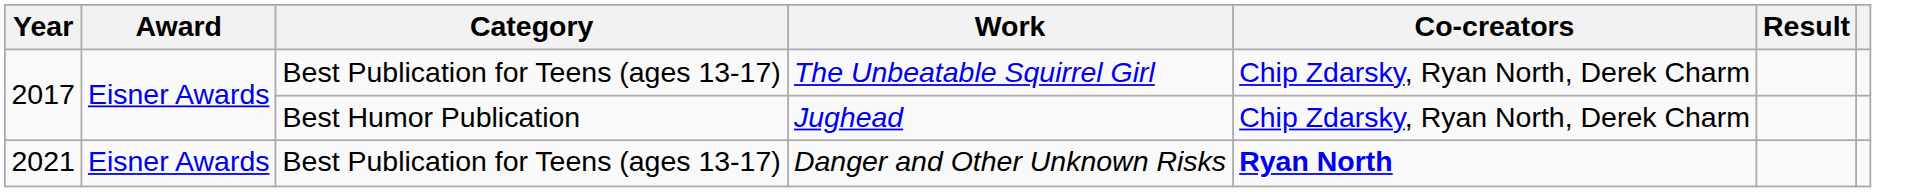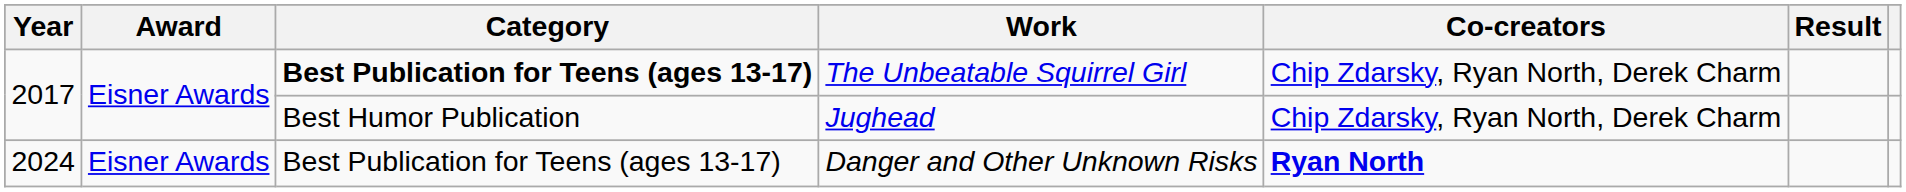 <table class="wikitable sortable">
 <tr>
 <th>Year</th>
 <th>Award</th>
 <th>Category</th>
 <th>Work</th>
 <th>Co-creators</th>
 <th>Result</th>
 <th class="unsortable"></th>
 </tr>
 <tr>
 <td rowspan="2">2017</td>
 <td rowspan="2"><a href='#'>Eisner Awards</a></td>
-<td>Best Publication for Teens (ages 13-17)</td>
+<td><strong>Best Publication for Teens (ages 13-17)</strong></td>
 <td><em><a href='#'>The Unbeatable Squirrel Girl</a></em></td>
 <td><a href='#'>Chip Zdarsky</a>, Ryan North, Derek Charm</td>
 <td></td>
 <td></td>
 </tr>
 <tr>
 <td>Best Humor Publication</td>
 <td><a href='#'><em>Jughead</em></a></td>
 <td><a href='#'>Chip Zdarsky</a>, Ryan North, Derek Charm</td>
 <td></td>
 <td></td>
 </tr>
 <tr>
-<td>2021</td>
+<td>2024</td>
 <td><a href='#'>Eisner Awards</a></td>
 <td>Best Publication for Teens (ages 13-17)</td>
 <td><em>Danger and Other Unknown Risks</em></td>
 <td><strong><a href='#'>Ryan North</a></strong></td>
 <td></td>
 <td></td>
 </tr>
 </table>
